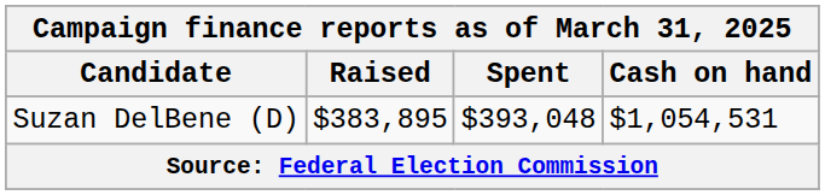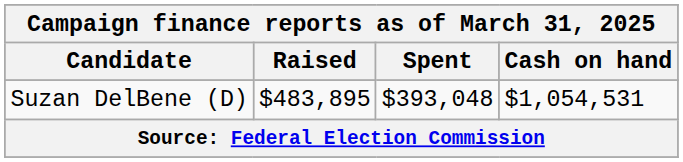 <table class="wikitable sortable">
 <tr>
 <th colspan=4>Campaign finance reports as of March 31, 2025</th>
 </tr>
 <tr style="text-align:center;">
 <th>Candidate</th>
 <th>Raised</th>
 <th>Spent</th>
 <th>Cash on hand</th>
 </tr>
 <tr>
 <td>Suzan DelBene (D)</td>
-<td>$383,895</td>
+<td>$483,895</td>
 <td>$393,048</td>
 <td>$1,054,531</td>
 </tr>
 <tr>
 <th colspan="4"><small>Source: <a href='#'>Federal Election Commission</a></small></th>
 </tr>
 </table>
